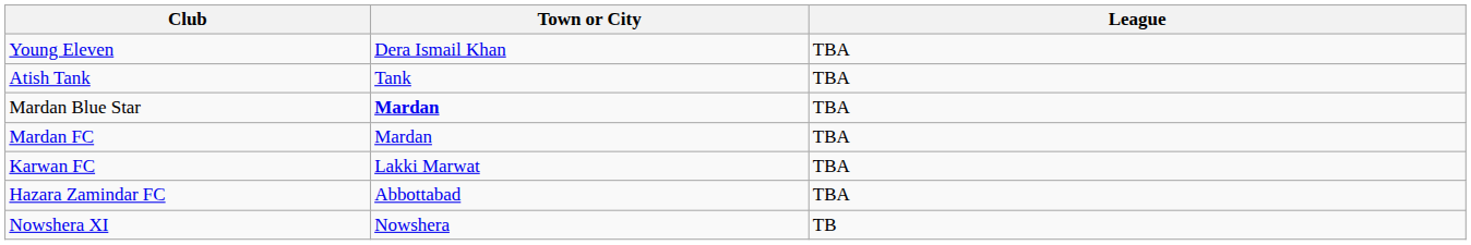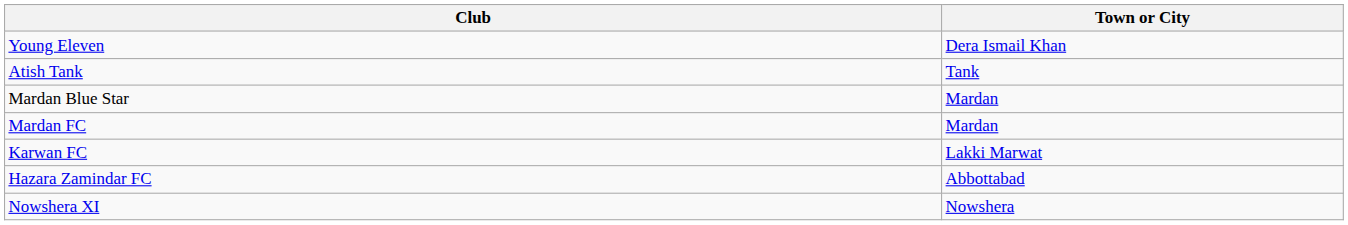 <table class="wikitable sortable" width="100%">
 <tr>
 <th !width="25%">Club</th>
 <th width="30%">Town or City</th>
-<th width="45%">League</th>
 </tr>
 <tr>
 <td><a href='#'>Young Eleven</a></td>
 <td><a href='#'>Dera Ismail Khan</a></td>
-<td>TBA</td>
 </tr>
 <tr>
 <td><a href='#'>Atish Tank</a></td>
 <td><a href='#'>Tank</a></td>
-<td>TBA</td>
 </tr>
 <tr>
 <td>Mardan Blue Star</td>
-<td><strong><a href='#'>Mardan</a></strong></td>
-<td>TBA</td>
+<td><a href='#'>Mardan</a></td>
 </tr>
 <tr>
 <td><a href='#'>Mardan FC</a></td>
 <td><a href='#'>Mardan</a></td>
-<td>TBA</td>
 </tr>
 <tr>
 <td><a href='#'>Karwan FC</a></td>
 <td><a href='#'>Lakki Marwat</a></td>
-<td>TBA</td>
 </tr>
 <tr>
 <td><a href='#'>Hazara Zamindar FC</a></td>
 <td><a href='#'>Abbottabad</a></td>
-<td>TBA</td>
 </tr>
 <tr>
 <td><a href='#'>Nowshera XI</a></td>
 <td><a href='#'>Nowshera</a></td>
-<td>TB</td>
 </tr>
 </table>
